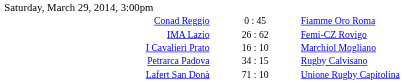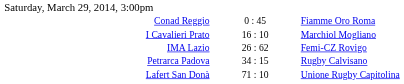 <table style="width:70%;" cellspacing="1">
 <tr>
 <th width=35%></th>
 <th width=15%></th>
 <th></th>
 </tr>
 <tr>
 <td>Saturday, March 29, 2014, 3:00pm</td>
 </tr>
 <tr style=font-size:90%>
 <td align=right><a href='#'>Conad Reggio</a></td>
 <td align=center>0 : 45</td>
 <td><a href='#'>Fiamme Oro Roma</a></td>
 </tr>
 <tr style=font-size:90%>
+<td align=right><a href='#'>I Cavalieri Prato</a></td>
+<td align=center>16 : 10</td>
+<td><a href='#'>Marchiol Mogliano</a></td>
+</tr>
+<tr style=font-size:90%>
 <td align=right><a href='#'>IMA Lazio</a></td>
 <td align=center>26 : 62</td>
 <td><a href='#'>Femi-CZ Rovigo</a></td>
-</tr>
-<tr style=font-size:90%>
-<td align=right><a href='#'>I Cavalieri Prato</a></td>
-<td align=center>16 : 10</td>
-<td><a href='#'>Marchiol Mogliano</a></td>
 </tr>
 <tr style=font-size:90%>
 <td align=right><a href='#'>Petrarca Padova</a></td>
 <td align=center>34 : 15</td>
 <td><a href='#'>Rugby Calvisano</a></td>
 </tr>
 <tr style=font-size:90%>
 <td align=right><a href='#'>Lafert San Donà</a></td>
 <td align=center>71 : 10</td>
 <td><a href='#'>Unione Rugby Capitolina</a></td>
 </tr>
 </table>
